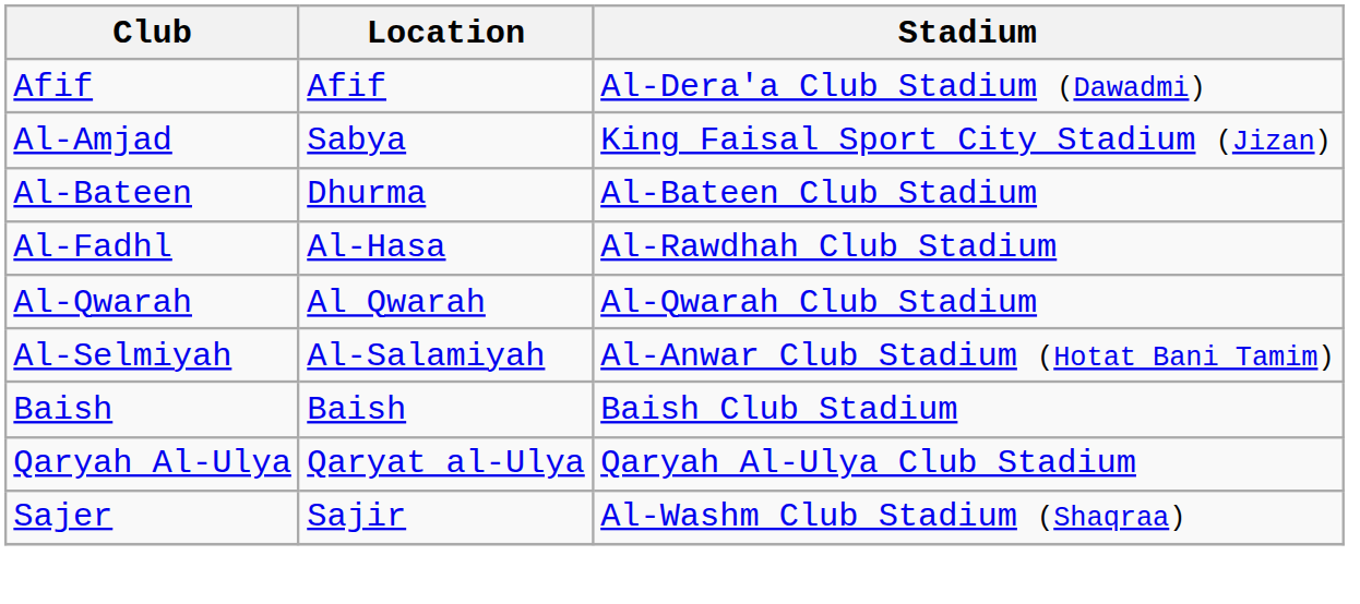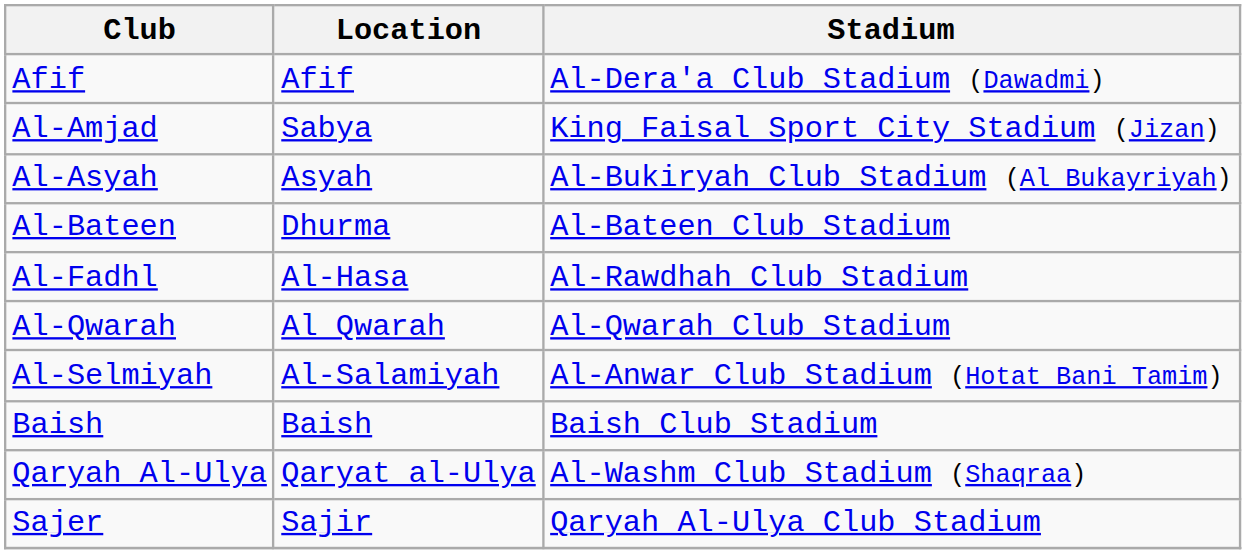 <table class="wikitable sortable">
 <tr>
 <th>Club</th>
 <th>Location</th>
 <th>Stadium</th>
 </tr>
 <tr>
 <td><a href='#'>Afif</a></td>
 <td><a href='#'>Afif</a></td>
 <td><a href='#'>Al-Dera'a Club Stadium</a> <small>(<a href='#'>Dawadmi</a>)</small></td>
 </tr>
 <tr>
 <td><a href='#'>Al-Amjad</a></td>
 <td><a href='#'>Sabya</a></td>
 <td><a href='#'>King Faisal Sport City Stadium</a> <small>(<a href='#'>Jizan</a>)</small></td>
+</tr>
+<tr>
+<td><a href='#'>Al-Asyah</a></td>
+<td><a href='#'>Asyah</a></td>
+<td><a href='#'>Al-Bukiryah Club Stadium</a> <small>(<a href='#'>Al Bukayriyah</a>)</small></td>
 </tr>
 <tr>
 <td><a href='#'>Al-Bateen</a></td>
 <td><a href='#'>Dhurma</a></td>
 <td><a href='#'>Al-Bateen Club Stadium</a></td>
 </tr>
 <tr>
 <td><a href='#'>Al-Fadhl</a></td>
 <td><a href='#'>Al-Hasa</a> </td>
 <td><a href='#'>Al-Rawdhah Club Stadium</a></td>
 </tr>
 <tr>
 <td><a href='#'>Al-Qwarah</a></td>
 <td><a href='#'>Al Qwarah</a></td>
 <td><a href='#'>Al-Qwarah Club Stadium</a></td>
 </tr>
 <tr>
 <td><a href='#'>Al-Selmiyah</a></td>
 <td><a href='#'>Al-Salamiyah</a></td>
 <td><a href='#'>Al-Anwar Club Stadium</a> <small>(<a href='#'>Hotat Bani Tamim</a>)</small></td>
 </tr>
 <tr>
 <td><a href='#'>Baish</a></td>
 <td><a href='#'>Baish</a></td>
 <td><a href='#'>Baish Club Stadium</a></td>
 </tr>
 <tr>
 <td><a href='#'>Qaryah Al-Ulya</a></td>
 <td><a href='#'>Qaryat al-Ulya</a></td>
-<td><a href='#'>Qaryah Al-Ulya Club Stadium</a></td>
+<td><a href='#'>Al-Washm Club Stadium</a> <small>(<a href='#'>Shaqraa</a>)</small></td>
 </tr>
 <tr>
 <td><a href='#'>Sajer</a></td>
 <td><a href='#'>Sajir</a></td>
-<td><a href='#'>Al-Washm Club Stadium</a> <small>(<a href='#'>Shaqraa</a>)</small></td>
+<td><a href='#'>Qaryah Al-Ulya Club Stadium</a></td>
 </tr>
 <tr>
 </tr>
 </table>
